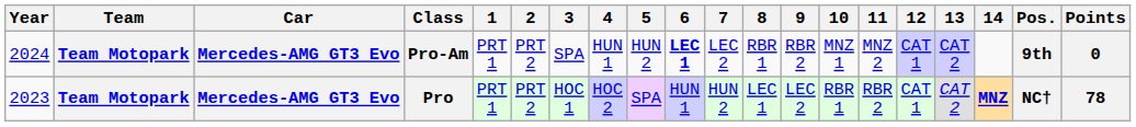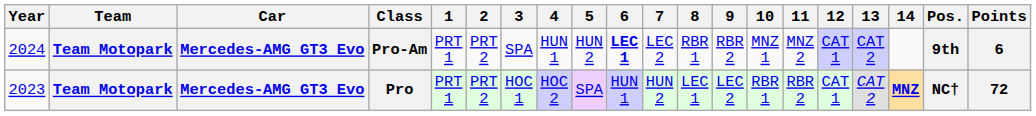 <table class="wikitable" border="1" style="text-align:center; font-size:85%;">
 <tr>
 <th>Year</th>
 <th>Team</th>
 <th>Car</th>
 <th>Class</th>
 <th>1</th>
 <th>2</th>
 <th>3</th>
 <th>4</th>
 <th>5</th>
 <th>6</th>
 <th>7</th>
 <th>8</th>
 <th>9</th>
 <th>10</th>
 <th>11</th>
 <th>12</th>
 <th>13</th>
 <th>14</th>
 <th>Pos.</th>
 <th>Points</th>
 </tr>
 <tr>
 <td><a href='#'>2024</a></td>
 <th nowrap><a href='#'>Team Motopark</a></th>
 <th nowrap><a href='#'>Mercedes-AMG GT3 Evo</a></th>
 <th>Pro-Am</th>
 <td style="background:#;"><a href='#'>PRT<br>1</a></td>
 <td style="background:#;"><a href='#'>PRT<br>2</a></td>
 <td style="background:#;"><a href='#'>SPA</a></td>
 <td style="background:#;"><a href='#'>HUN<br>1</a></td>
 <td style="background:#;"><a href='#'>HUN<br>2</a></td>
 <td style="background:#;"><strong><a href='#'>LEC<br>1</a></strong></td>
 <td style="background:#;"><a href='#'>LEC<br>2</a></td>
 <td style="background:#;"><a href='#'>RBR<br>1</a></td>
 <td style="background:#;"><a href='#'>RBR<br>2</a></td>
 <td style="background:#;"><a href='#'>MNZ<br>1</a></td>
 <td style="background:#;"><a href='#'>MNZ<br>2</a></td>
 <td style="background:#CFCFFF;"><a href='#'>CAT<br>1</a><br></td>
 <td style="background:#CFCFFF;"><a href='#'>CAT<br>2</a><br></td>
 <td></td>
 <th>9th</th>
-<th>0</th>
+<th>6</th>
 </tr>
 <tr>
 <td><a href='#'>2023</a></td>
 <th><a href='#'>Team Motopark</a></th>
 <th><a href='#'>Mercedes-AMG GT3 Evo</a></th>
 <th>Pro</th>
 <td style="background:#DFFFDF;"><a href='#'>PRT<br>1</a><br></td>
 <td style="background:#DFFFDF;"><a href='#'>PRT<br>2</a><br></td>
 <td style="background:#DFFFDF;"><a href='#'>HOC<br>1</a><br></td>
 <td style="background:#CFCFFF;"><a href='#'>HOC<br>2</a><br></td>
 <td style="background:#EFCFFF;"><a href='#'>SPA</a><br></td>
 <td style="background:#CFCFFF;"><a href='#'>HUN<br>1</a><br></td>
 <td style="background:#DFFFDF;"><a href='#'>HUN<br>2</a><br></td>
 <td style="background:#DFFFDF;"><a href='#'>LEC<br>1</a><br></td>
 <td style="background:#DFFFDF;"><a href='#'>LEC<br>2</a><br></td>
 <td style="background:#DFFFDF;"><a href='#'>RBR<br>1</a><br></td>
 <td style="background:#DFFFDF;"><a href='#'>RBR<br>2</a><br></td>
 <td style="background:#DFFFDF;"><a href='#'>CAT<br>1</a><br></td>
 <td style="background:#DFDFDF;"><em><a href='#'>CAT<br>2</a></em><br></td>
 <td style="background:#FFDF9F;"><strong><a href='#'>MNZ</a></strong><br></td>
 <th>NC†</th>
-<th>78</th>
+<th>72</th>
 </tr>
 </table>
